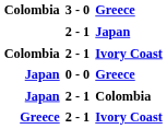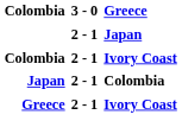 <table cellpadding="2" style="font-size:90%; margin: 0 auto;">
 <tr>
 <td style="width:40%; text-align:right;"><strong>Colombia</strong></td>
 <td style="text-align:center;"><strong>3 - 0</strong></td>
 <td><strong><a href='#'>Greece</a></strong></td>
 </tr>
 <tr>
 <td style="width:40%; text-align:right;"></td>
 <td style="text-align:center;"><strong>2 - 1</strong></td>
 <td><strong><a href='#'>Japan</a></strong></td>
 </tr>
 <tr>
 <td style="width:40%; text-align:right;"><strong>Colombia</strong></td>
 <td style="text-align:center;"><strong>2 - 1</strong></td>
 <td><strong><a href='#'>Ivory Coast</a></strong></td>
 </tr>
 <tr>
 <td style="width:40%; text-align:right;"><strong><a href='#'>Japan</a></strong></td>
-<td style="text-align:center;"><strong>0 - 0</strong></td>
-<td><strong><a href='#'>Greece</a></strong></td>
-</tr>
-<tr>
-<td style="width:40%; text-align:right;"><strong><a href='#'>Japan</a></strong></td>
 <td style="text-align:center;"><strong>2 - 1</strong></td>
 <td><strong>Colombia</strong></td>
 </tr>
 <tr>
 <td style="width:40%; text-align:right;"><strong><a href='#'>Greece</a></strong></td>
 <td style="text-align:center;"><strong>2 - 1</strong></td>
 <td><strong><a href='#'>Ivory Coast</a></strong></td>
 </tr>
 </table>
